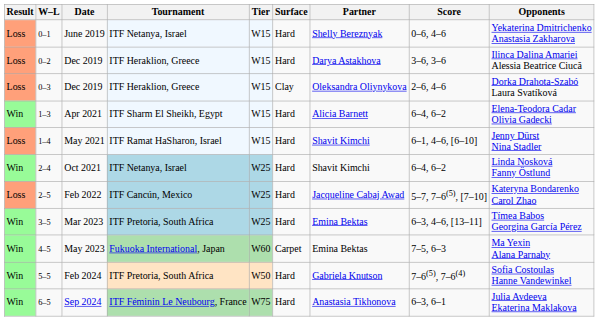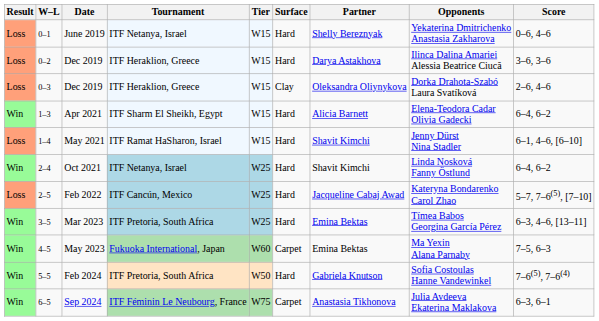 <table class="sortable wikitable">
 <tr>
 <th>Result</th>
 <th class="unsortable">W–L</th>
 <th>Date</th>
 <th>Tournament</th>
 <th>Tier</th>
 <th>Surface</th>
 <th>Partner</th>
+<th>Opponents</th>
 <th class="unsortable">Score</th>
-<th>Opponents</th>
 </tr>
 <tr>
 <td style="background:#ffa07a;">Loss</td>
 <td><small>0–1</small></td>
 <td>June 2019</td>
 <td style="background:#f0f8ff;">ITF Netanya, Israel</td>
 <td style="background:#f0f8ff;">W15</td>
 <td>Hard</td>
 <td> <a href='#'>Shelly Bereznyak</a></td>
+<td> <a href='#'>Yekaterina Dmitrichenko</a> <br>  <a href='#'>Anastasia Zakharova</a></td>
 <td>0–6, 4–6</td>
-<td> <a href='#'>Yekaterina Dmitrichenko</a> <br>  <a href='#'>Anastasia Zakharova</a></td>
 </tr>
 <tr>
 <td style="background:#ffa07a;">Loss</td>
 <td><small>0–2</small></td>
 <td>Dec 2019</td>
 <td style="background:#f0f8ff;">ITF Heraklion, Greece</td>
 <td style="background:#f0f8ff;">W15</td>
 <td>Hard</td>
 <td> <a href='#'>Darya Astakhova</a></td>
+<td> <a href='#'>Ilinca Dalina Amariei</a> <br>  Alessia Beatrice Ciucă</td>
 <td>3–6, 3–6</td>
-<td> <a href='#'>Ilinca Dalina Amariei</a> <br>  Alessia Beatrice Ciucă</td>
 </tr>
 <tr>
 <td style="background:#ffa07a;">Loss</td>
 <td><small>0–3</small></td>
 <td>Dec 2019</td>
 <td style="background:#f0f8ff;">ITF Heraklion, Greece</td>
 <td style="background:#f0f8ff;">W15</td>
 <td>Clay</td>
 <td> <a href='#'>Oleksandra Oliynykova</a></td>
+<td> <a href='#'>Dorka Drahota-Szabó</a> <br>  Laura Svatíková</td>
 <td>2–6, 4–6</td>
-<td> <a href='#'>Dorka Drahota-Szabó</a> <br>  Laura Svatíková</td>
 </tr>
 <tr>
 <td style="background:#98fb98;">Win</td>
 <td><small>1–3</small></td>
 <td>Apr 2021</td>
 <td style="background:#f0f8ff;">ITF Sharm El Sheikh, Egypt</td>
 <td style="background:#f0f8ff;">W15</td>
 <td>Hard</td>
 <td> <a href='#'>Alicia Barnett</a></td>
+<td> <a href='#'>Elena-Teodora Cadar</a> <br>  <a href='#'>Olivia Gadecki</a></td>
 <td>6–4, 6–2</td>
-<td> <a href='#'>Elena-Teodora Cadar</a> <br>  <a href='#'>Olivia Gadecki</a></td>
 </tr>
 <tr>
 <td style="background:#ffa07a;">Loss</td>
 <td><small>1–4</small></td>
 <td>May 2021</td>
 <td style="background:#f0f8ff;">ITF Ramat HaSharon, Israel</td>
 <td style="background:#f0f8ff;">W15</td>
 <td>Hard</td>
 <td> <a href='#'>Shavit Kimchi</a></td>
+<td> <a href='#'>Jenny Dürst</a> <br>  <a href='#'>Nina Stadler</a></td>
 <td>6–1, 4–6, [6–10]</td>
-<td> <a href='#'>Jenny Dürst</a> <br>  <a href='#'>Nina Stadler</a></td>
 </tr>
 <tr>
 <td style="background:#98fb98;">Win</td>
 <td><small>2–4</small></td>
 <td>Oct 2021</td>
 <td style="background:lightblue;">ITF Netanya, Israel</td>
 <td style="background:lightblue;">W25</td>
 <td>Hard</td>
 <td> Shavit Kimchi</td>
+<td> <a href='#'>Linda Nosková</a> <br>  <a href='#'>Fanny Östlund</a></td>
 <td>6–4, 6–2</td>
-<td> <a href='#'>Linda Nosková</a> <br>  <a href='#'>Fanny Östlund</a></td>
 </tr>
 <tr>
 <td style="background:#ffa07a;">Loss</td>
 <td><small>2–5</small></td>
 <td>Feb 2022</td>
 <td style="background:lightblue;">ITF Cancún, Mexico</td>
 <td style="background:lightblue;">W25</td>
 <td>Hard</td>
 <td> <a href='#'>Jacqueline Cabaj Awad</a></td>
+<td> <a href='#'>Kateryna Bondarenko</a> <br>  <a href='#'>Carol Zhao</a></td>
 <td>5–7, 7–6<sup>(5)</sup>, [7–10]</td>
-<td> <a href='#'>Kateryna Bondarenko</a> <br>  <a href='#'>Carol Zhao</a></td>
 </tr>
 <tr>
 <td style="background:#98fb98;">Win</td>
 <td><small>3–5</small></td>
 <td>Mar 2023</td>
 <td style="background:lightblue;">ITF Pretoria, South Africa</td>
 <td style="background:lightblue;">W25</td>
 <td>Hard</td>
 <td> <a href='#'>Emina Bektas</a></td>
+<td> <a href='#'>Tímea Babos</a> <br>  <a href='#'>Georgina García Pérez</a></td>
 <td>6–3, 4–6, [13–11]</td>
-<td> <a href='#'>Tímea Babos</a> <br>  <a href='#'>Georgina García Pérez</a></td>
 </tr>
 <tr>
 <td style="background:#98fb98;">Win</td>
 <td><small>4–5</small></td>
 <td>May 2023</td>
 <td style="background:#addfad;"><a href='#'>Fukuoka International</a>, Japan</td>
 <td style="background:#addfad;">W60</td>
 <td>Carpet</td>
 <td> Emina Bektas</td>
+<td> <a href='#'>Ma Yexin</a> <br>  <a href='#'>Alana Parnaby</a></td>
 <td>7–5, 6–3</td>
-<td> <a href='#'>Ma Yexin</a> <br>  <a href='#'>Alana Parnaby</a></td>
 </tr>
 <tr>
 <td style="background:#98fb98;">Win</td>
 <td><small>5–5</small></td>
 <td>Feb 2024</td>
 <td style="background:#ffe4c4;">ITF Pretoria, South Africa</td>
 <td style="background:#ffe4c4;">W50</td>
 <td>Hard</td>
 <td> <a href='#'>Gabriela Knutson</a></td>
+<td> <a href='#'>Sofia Costoulas</a> <br>  <a href='#'>Hanne Vandewinkel</a></td>
 <td>7–6<sup>(5)</sup>, 7–6<sup>(4)</sup></td>
-<td> <a href='#'>Sofia Costoulas</a> <br>  <a href='#'>Hanne Vandewinkel</a></td>
 </tr>
 <tr>
 <td style="background:#98fb98;">Win</td>
 <td><small>6–5</small></td>
 <td><a href='#'>Sep 2024</a></td>
 <td style="background:#addfad;"><a href='#'>ITF Féminin Le Neubourg</a>, France</td>
 <td style="background:#addfad;">W75</td>
-<td>Hard</td>
+<td>Carpet</td>
 <td> <a href='#'>Anastasia Tikhonova</a></td>
+<td> <a href='#'>Julia Avdeeva</a> <br>  <a href='#'>Ekaterina Maklakova</a></td>
 <td>6–3, 6–1</td>
-<td> <a href='#'>Julia Avdeeva</a> <br>  <a href='#'>Ekaterina Maklakova</a></td>
 </tr>
 </table>
